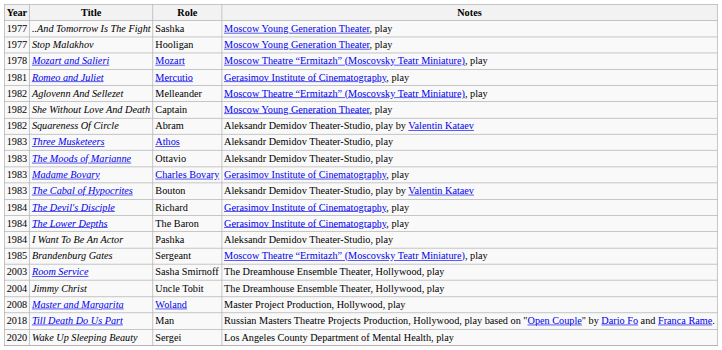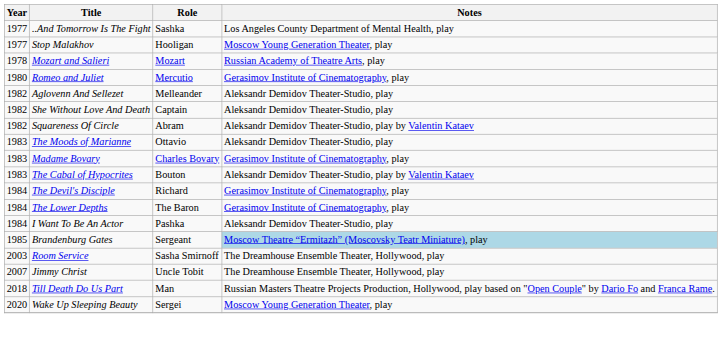 <table class="wikitable sortable">
 <tr>
 <th>Year</th>
 <th>Title</th>
 <th>Role</th>
 <th class="unsortable">Notes</th>
 </tr>
 <tr>
 <td>1977</td>
 <td><em>..And Tomorrow Is The Fight</em></td>
 <td>Sashka</td>
-<td><a href='#'>Moscow Young Generation Theater</a>, play</td>
+<td>Los Angeles County Department of Mental Health, play</td>
 </tr>
 <tr>
 <td>1977</td>
 <td><em>Stop Malakhov</em></td>
 <td>Hooligan</td>
 <td><a href='#'>Moscow Young Generation Theater</a>, play</td>
 </tr>
 <tr>
 <td>1978</td>
 <td><em><a href='#'>Mozart and Salieri</a></em></td>
 <td><a href='#'>Mozart</a></td>
-<td><a href='#'>Moscow Theatre “Ermitazh” (Moscovsky Teatr Miniature)</a>, play</td>
+<td><a href='#'>Russian Academy of Theatre Arts</a>, play</td>
 </tr>
 <tr>
-<td>1981</td>
+<td>1980</td>
 <td><em><a href='#'>Romeo and Juliet</a></em></td>
 <td><a href='#'>Mercutio</a></td>
 <td><a href='#'>Gerasimov Institute of Cinematography</a>, play</td>
 </tr>
 <tr>
 <td>1982</td>
 <td><em>Aglovenn And Sellezet</em></td>
 <td>Melleander</td>
-<td><a href='#'>Moscow Theatre “Ermitazh” (Moscovsky Teatr Miniature)</a>, play</td>
+<td>Aleksandr Demidov Theater-Studio, play</td>
 </tr>
 <tr>
 <td>1982</td>
 <td><em>She Without Love And Death</em></td>
 <td>Captain</td>
-<td><a href='#'>Moscow Young Generation Theater</a>, play</td>
+<td>Aleksandr Demidov Theater-Studio, play</td>
 </tr>
 <tr>
 <td>1982</td>
 <td><em>Squareness Of Circle</em></td>
 <td>Abram</td>
 <td>Aleksandr Demidov Theater-Studio, play by <a href='#'>Valentin Kataev</a></td>
-</tr>
-<tr>
-<td>1983</td>
-<td><em><a href='#'>Three Musketeers</a></em></td>
-<td><a href='#'>Athos</a></td>
-<td>Aleksandr Demidov Theater-Studio, play</td>
 </tr>
 <tr>
 <td>1983</td>
 <td><em><a href='#'>The Moods of Marianne</a></em></td>
 <td>Ottavio</td>
 <td>Aleksandr Demidov Theater-Studio, play</td>
 </tr>
 <tr>
 <td>1983</td>
 <td><em><a href='#'>Madame Bovary</a></em></td>
 <td><a href='#'>Charles Bovary</a></td>
 <td><a href='#'>Gerasimov Institute of Cinematography</a>, play</td>
 </tr>
 <tr>
 <td>1983</td>
 <td><em><a href='#'>The Cabal of Hypocrites</a></em></td>
 <td>Bouton</td>
 <td>Aleksandr Demidov Theater-Studio, play by <a href='#'>Valentin Kataev</a></td>
 </tr>
 <tr>
 <td>1984</td>
 <td><em><a href='#'>The Devil's Disciple</a></em></td>
 <td>Richard</td>
 <td><a href='#'>Gerasimov Institute of Cinematography</a>, play</td>
 </tr>
 <tr>
 <td>1984</td>
 <td><em><a href='#'>The Lower Depths</a></em></td>
 <td>The Baron</td>
 <td><a href='#'>Gerasimov Institute of Cinematography</a>, play</td>
 </tr>
 <tr>
 <td>1984</td>
 <td><em>I Want To Be An Actor</em></td>
 <td>Pashka</td>
 <td>Aleksandr Demidov Theater-Studio, play</td>
 </tr>
 <tr>
 <td>1985</td>
 <td><em>Brandenburg Gates</em></td>
 <td>Sergeant</td>
-<td><a href='#'>Moscow Theatre “Ermitazh” (Moscovsky Teatr Miniature)</a>, play</td>
+<td style="background: lightblue;"><a href='#'>Moscow Theatre “Ermitazh” (Moscovsky Teatr Miniature)</a>, play</td>
 </tr>
 <tr>
 <td>2003</td>
 <td><em><a href='#'>Room Service</a></em></td>
 <td>Sasha Smirnoff</td>
 <td>The Dreamhouse Ensemble Theater, Hollywood, play</td>
 </tr>
 <tr>
-<td>2004</td>
+<td>2007</td>
 <td><em>Jimmy Christ</em></td>
 <td>Uncle Tobit</td>
 <td>The Dreamhouse Ensemble Theater, Hollywood, play</td>
-</tr>
-<tr>
-<td>2008</td>
-<td><em><a href='#'>Master and Margarita</a></em></td>
-<td><a href='#'>Woland</a></td>
-<td>Master Project Production, Hollywood,  play</td>
 </tr>
 <tr>
 <td>2018</td>
 <td><em><a href='#'>Till Death Do Us Part</a></em></td>
 <td>Man</td>
 <td>Russian Masters Theatre Projects Production, Hollywood, play based on "<a href='#'>Open Couple</a>" by <a href='#'>Dario Fo</a> and <a href='#'>Franca Rame</a>.</td>
 </tr>
 <tr>
 <td>2020</td>
 <td><em>Wake Up Sleeping Beauty</em></td>
 <td>Sergei</td>
-<td>Los Angeles County Department of Mental Health, play</td>
+<td><a href='#'>Moscow Young Generation Theater</a>, play</td>
 </tr>
 <tr>
 </tr>
 </table>
